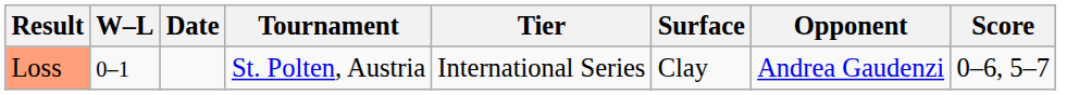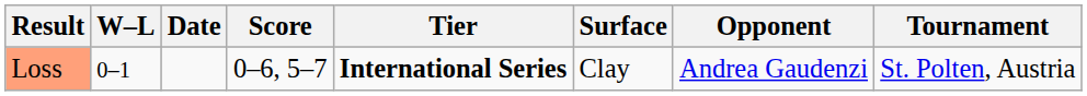 <table class="sortable wikitable">
 <tr>
 <th>Result</th>
 <th class="unsortable">W–L</th>
 <th>Date</th>
-<th>Tournament</th>
+<th class="unsortable">Score</th>
 <th>Tier</th>
 <th>Surface</th>
 <th>Opponent</th>
-<th class="unsortable">Score</th>
+<th>Tournament</th>
 </tr>
 <tr>
 <td style="background:#ffa07a;">Loss</td>
 <td><small>0–1</small></td>
 <td><a href='#'></a></td>
-<td><a href='#'>St. Polten</a>, Austria</td>
-<td>International Series</td>
+<td>0–6, 5–7</td>
+<td><strong>International Series</strong></td>
 <td>Clay</td>
 <td> <a href='#'>Andrea Gaudenzi</a></td>
-<td>0–6, 5–7</td>
+<td><a href='#'>St. Polten</a>, Austria</td>
 </tr>
 </table>
